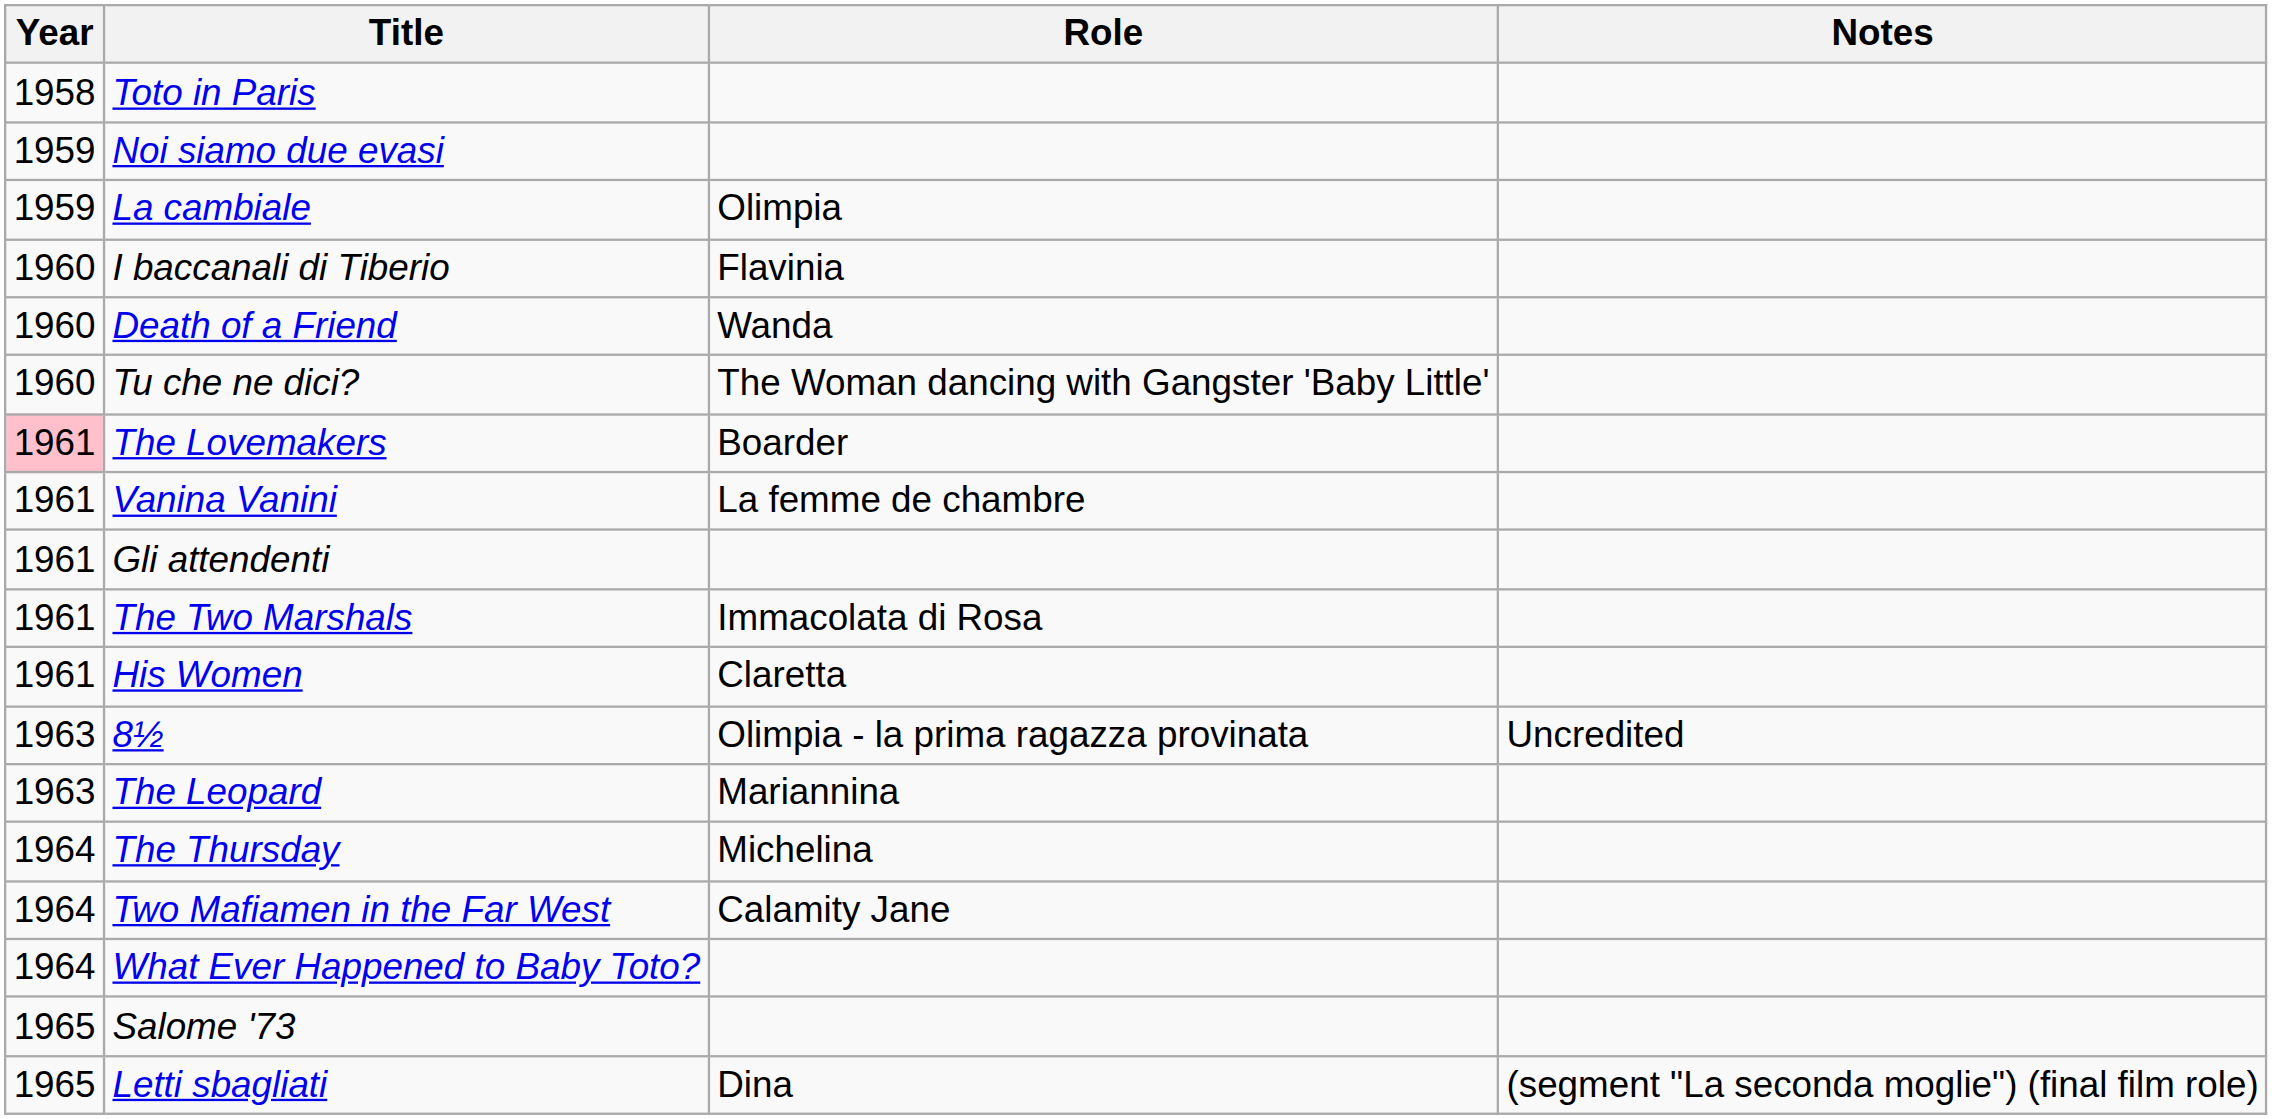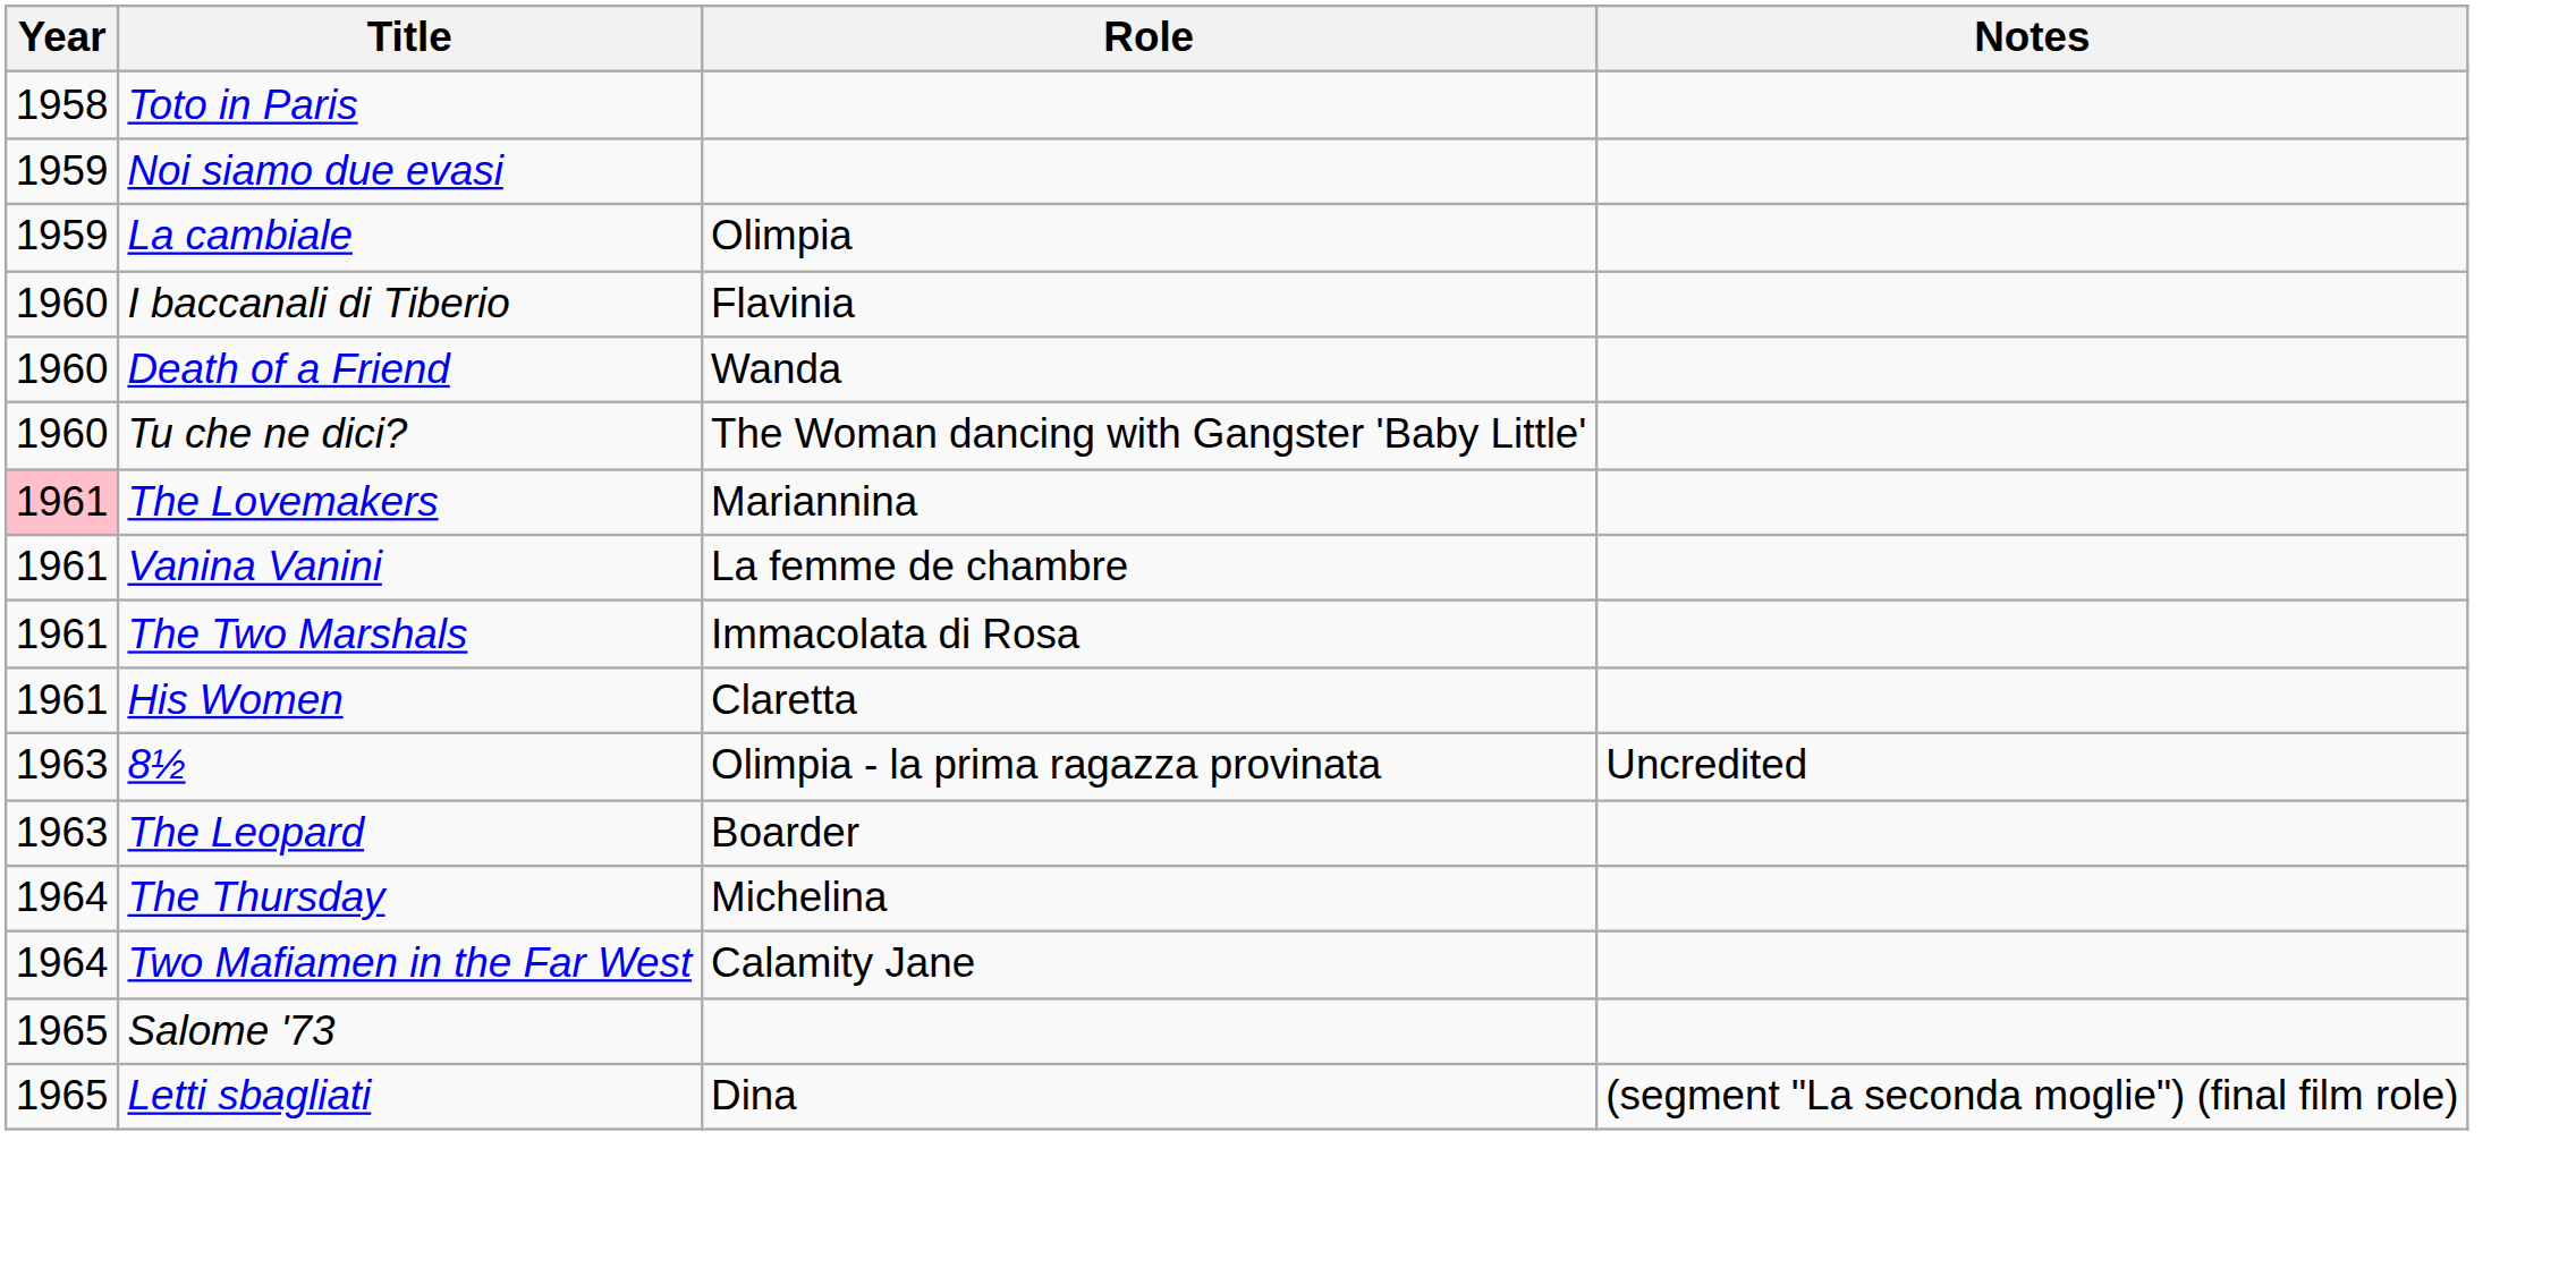 <table class="wikitable">
 <tr>
 <th>Year</th>
 <th>Title</th>
 <th>Role</th>
 <th>Notes</th>
 </tr>
 <tr>
 <td>1958</td>
 <td><em><a href='#'>Toto in Paris</a></em></td>
 <td></td>
 <td></td>
 </tr>
 <tr>
 <td>1959</td>
 <td><em><a href='#'>Noi siamo due evasi</a></em></td>
 <td></td>
 <td></td>
 </tr>
 <tr>
 <td>1959</td>
 <td><em><a href='#'>La cambiale</a></em></td>
 <td>Olimpia</td>
 <td></td>
 </tr>
 <tr>
 <td>1960</td>
 <td><em>I baccanali di Tiberio</em></td>
 <td>Flavinia</td>
 <td></td>
 </tr>
 <tr>
 <td>1960</td>
 <td><em><a href='#'>Death of a Friend</a></em></td>
 <td>Wanda</td>
 <td></td>
 </tr>
 <tr>
 <td>1960</td>
 <td><em>Tu che ne dici?</em></td>
 <td>The Woman dancing with Gangster 'Baby Little'</td>
 <td></td>
 </tr>
 <tr>
 <td style="background: pink;">1961</td>
 <td><em><a href='#'>The Lovemakers</a></em></td>
-<td>Boarder</td>
+<td>Mariannina</td>
 <td></td>
 </tr>
 <tr>
 <td>1961</td>
 <td><em><a href='#'>Vanina Vanini</a></em></td>
 <td>La femme de chambre</td>
-<td></td>
-</tr>
-<tr>
-<td>1961</td>
-<td><em>Gli attendenti</em></td>
-<td></td>
 <td></td>
 </tr>
 <tr>
 <td>1961</td>
 <td><em><a href='#'>The Two Marshals</a></em></td>
 <td>Immacolata di Rosa</td>
 <td></td>
 </tr>
 <tr>
 <td>1961</td>
 <td><em><a href='#'>His Women</a></em></td>
 <td>Claretta</td>
 <td></td>
 </tr>
 <tr>
 <td>1963</td>
 <td><em><a href='#'>8½</a></em></td>
 <td>Olimpia - la prima ragazza provinata</td>
 <td>Uncredited</td>
 </tr>
 <tr>
 <td>1963</td>
 <td><em><a href='#'>The Leopard</a></em></td>
-<td>Mariannina</td>
+<td>Boarder</td>
 <td></td>
 </tr>
 <tr>
 <td>1964</td>
 <td><em><a href='#'>The Thursday</a></em></td>
 <td>Michelina</td>
 <td></td>
 </tr>
 <tr>
 <td>1964</td>
 <td><em><a href='#'>Two Mafiamen in the Far West</a></em></td>
 <td>Calamity Jane</td>
 <td></td>
 </tr>
 <tr>
-<td>1964</td>
-<td><em><a href='#'>What Ever Happened to Baby Toto?</a></em></td>
-<td></td>
-<td></td>
-</tr>
-<tr>
 <td>1965</td>
 <td><em>Salome '73</em></td>
 <td></td>
 <td></td>
 </tr>
 <tr>
 <td>1965</td>
 <td><em><a href='#'>Letti sbagliati</a></em></td>
 <td>Dina</td>
 <td>(segment "La seconda moglie") (final film role)</td>
 </tr>
 </table>
